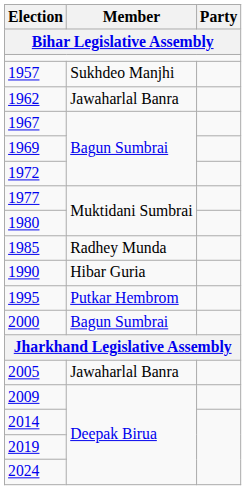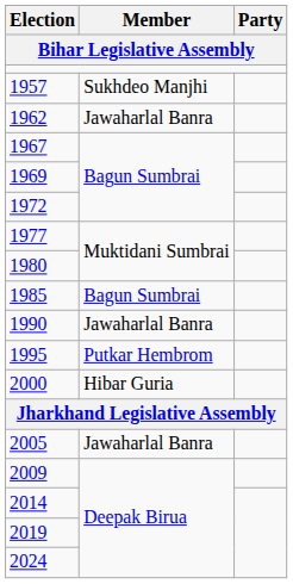 <table class="wikitable sortable">
 <tr>
 <th>Election</th>
 <th>Member</th>
 <th colspan=2>Party</th>
 </tr>
 <tr>
 <th colspan=4><a href='#'>Bihar Legislative Assembly</a></th>
 </tr>
 <tr>
 <td colspan="4"></td>
 </tr>
 <tr>
 <td><a href='#'>1957</a></td>
 <td>Sukhdeo Manjhi</td>
 <td></td>
 </tr>
 <tr>
 <td><a href='#'>1962</a></td>
 <td>Jawaharlal Banra</td>
 <td></td>
 </tr>
 <tr>
 <td><a href='#'>1967</a></td>
 <td rowspan="3"><a href='#'>Bagun Sumbrai</a></td>
 <td></td>
 </tr>
 <tr>
 <td><a href='#'>1969</a></td>
 </tr>
 <tr>
 <td><a href='#'>1972</a></td>
 <td></td>
 </tr>
 <tr>
 <td><a href='#'>1977</a></td>
 <td rowspan="2">Muktidani Sumbrai</td>
 </tr>
 <tr>
 <td><a href='#'>1980</a></td>
 <td></td>
 </tr>
 <tr>
 <td><a href='#'>1985</a></td>
-<td>Radhey Munda</td>
+<td><a href='#'>Bagun Sumbrai</a></td>
 <td></td>
 </tr>
 <tr>
 <td><a href='#'>1990</a></td>
-<td>Hibar Guria</td>
+<td>Jawaharlal Banra</td>
 <td></td>
 </tr>
 <tr>
 <td><a href='#'>1995</a></td>
 <td><a href='#'>Putkar Hembrom</a></td>
 <td></td>
 </tr>
 <tr>
 <td><a href='#'>2000</a></td>
-<td><a href='#'>Bagun Sumbrai</a></td>
+<td>Hibar Guria</td>
 <td></td>
 </tr>
 <tr>
 <th colspan=4><a href='#'>Jharkhand Legislative Assembly</a></th>
 </tr>
 <tr>
 <td><a href='#'>2005</a></td>
 <td>Jawaharlal Banra</td>
 <td></td>
 </tr>
 <tr>
 <td><a href='#'>2009</a></td>
 <td rowspan="4"><a href='#'>Deepak Birua</a></td>
 <td></td>
 </tr>
 <tr>
 <td><a href='#'>2014</a></td>
 </tr>
 <tr>
 <td><a href='#'>2019</a></td>
 </tr>
 <tr>
 <td><a href='#'>2024</a></td>
 </tr>
 </table>
